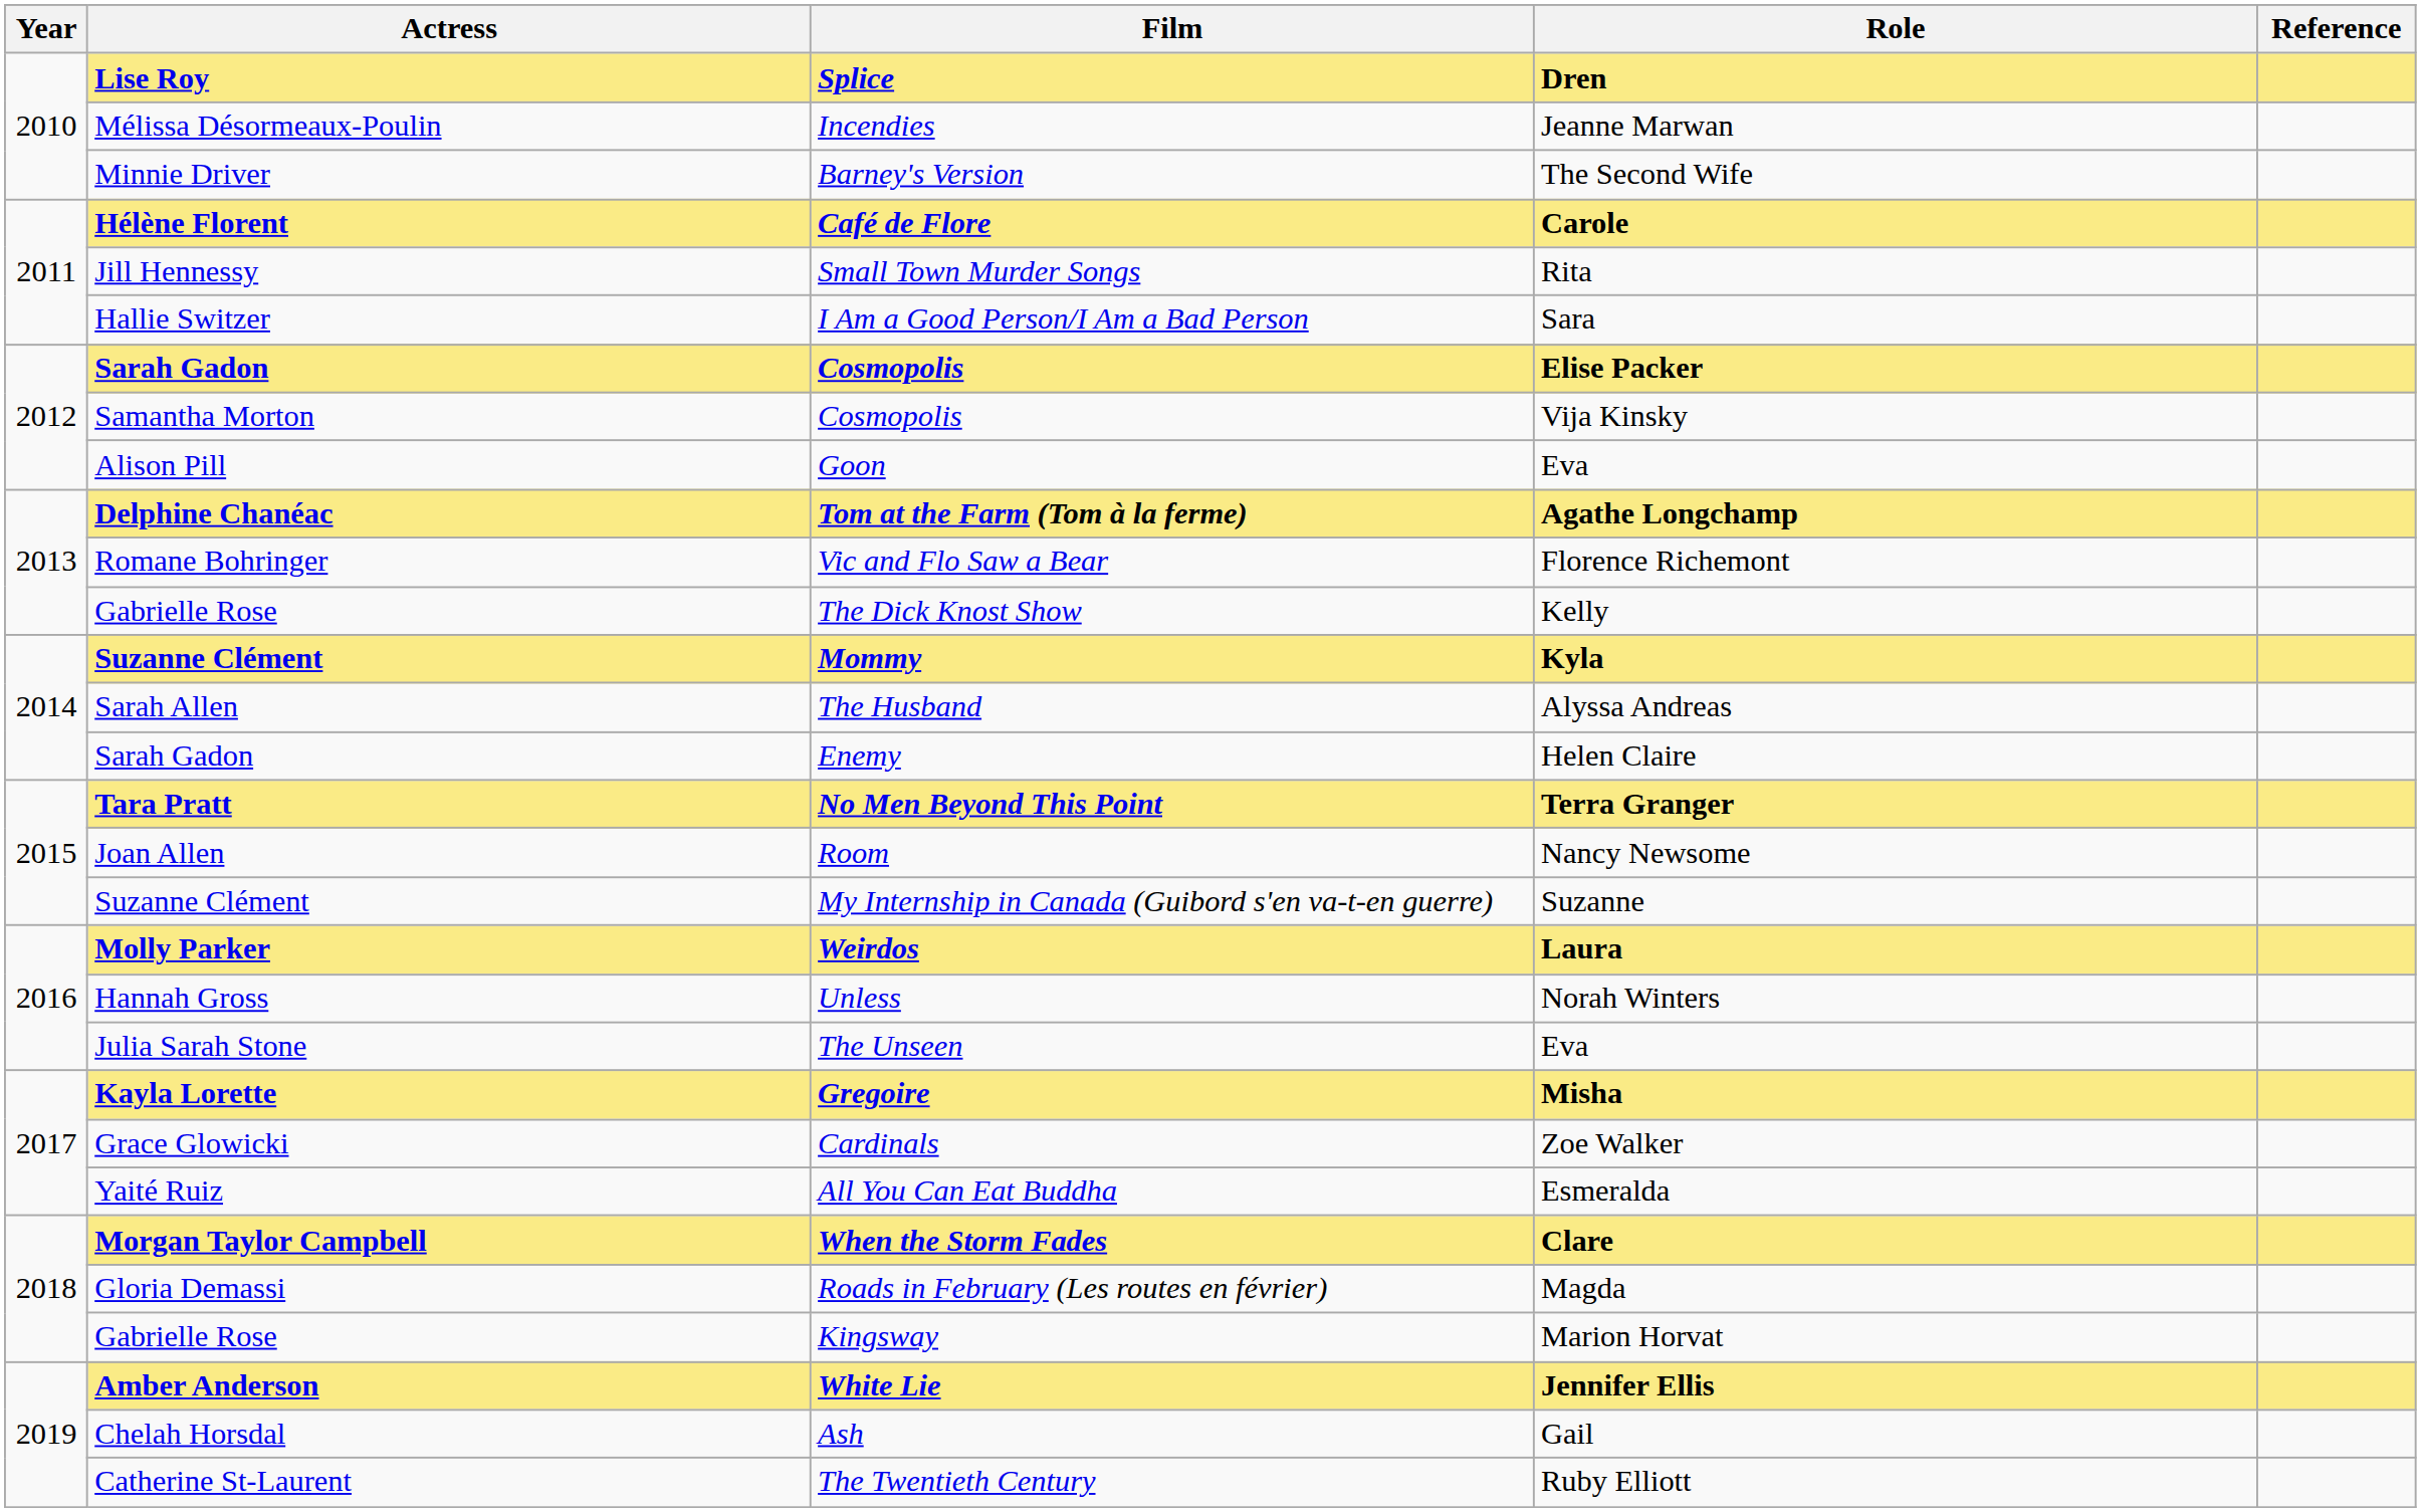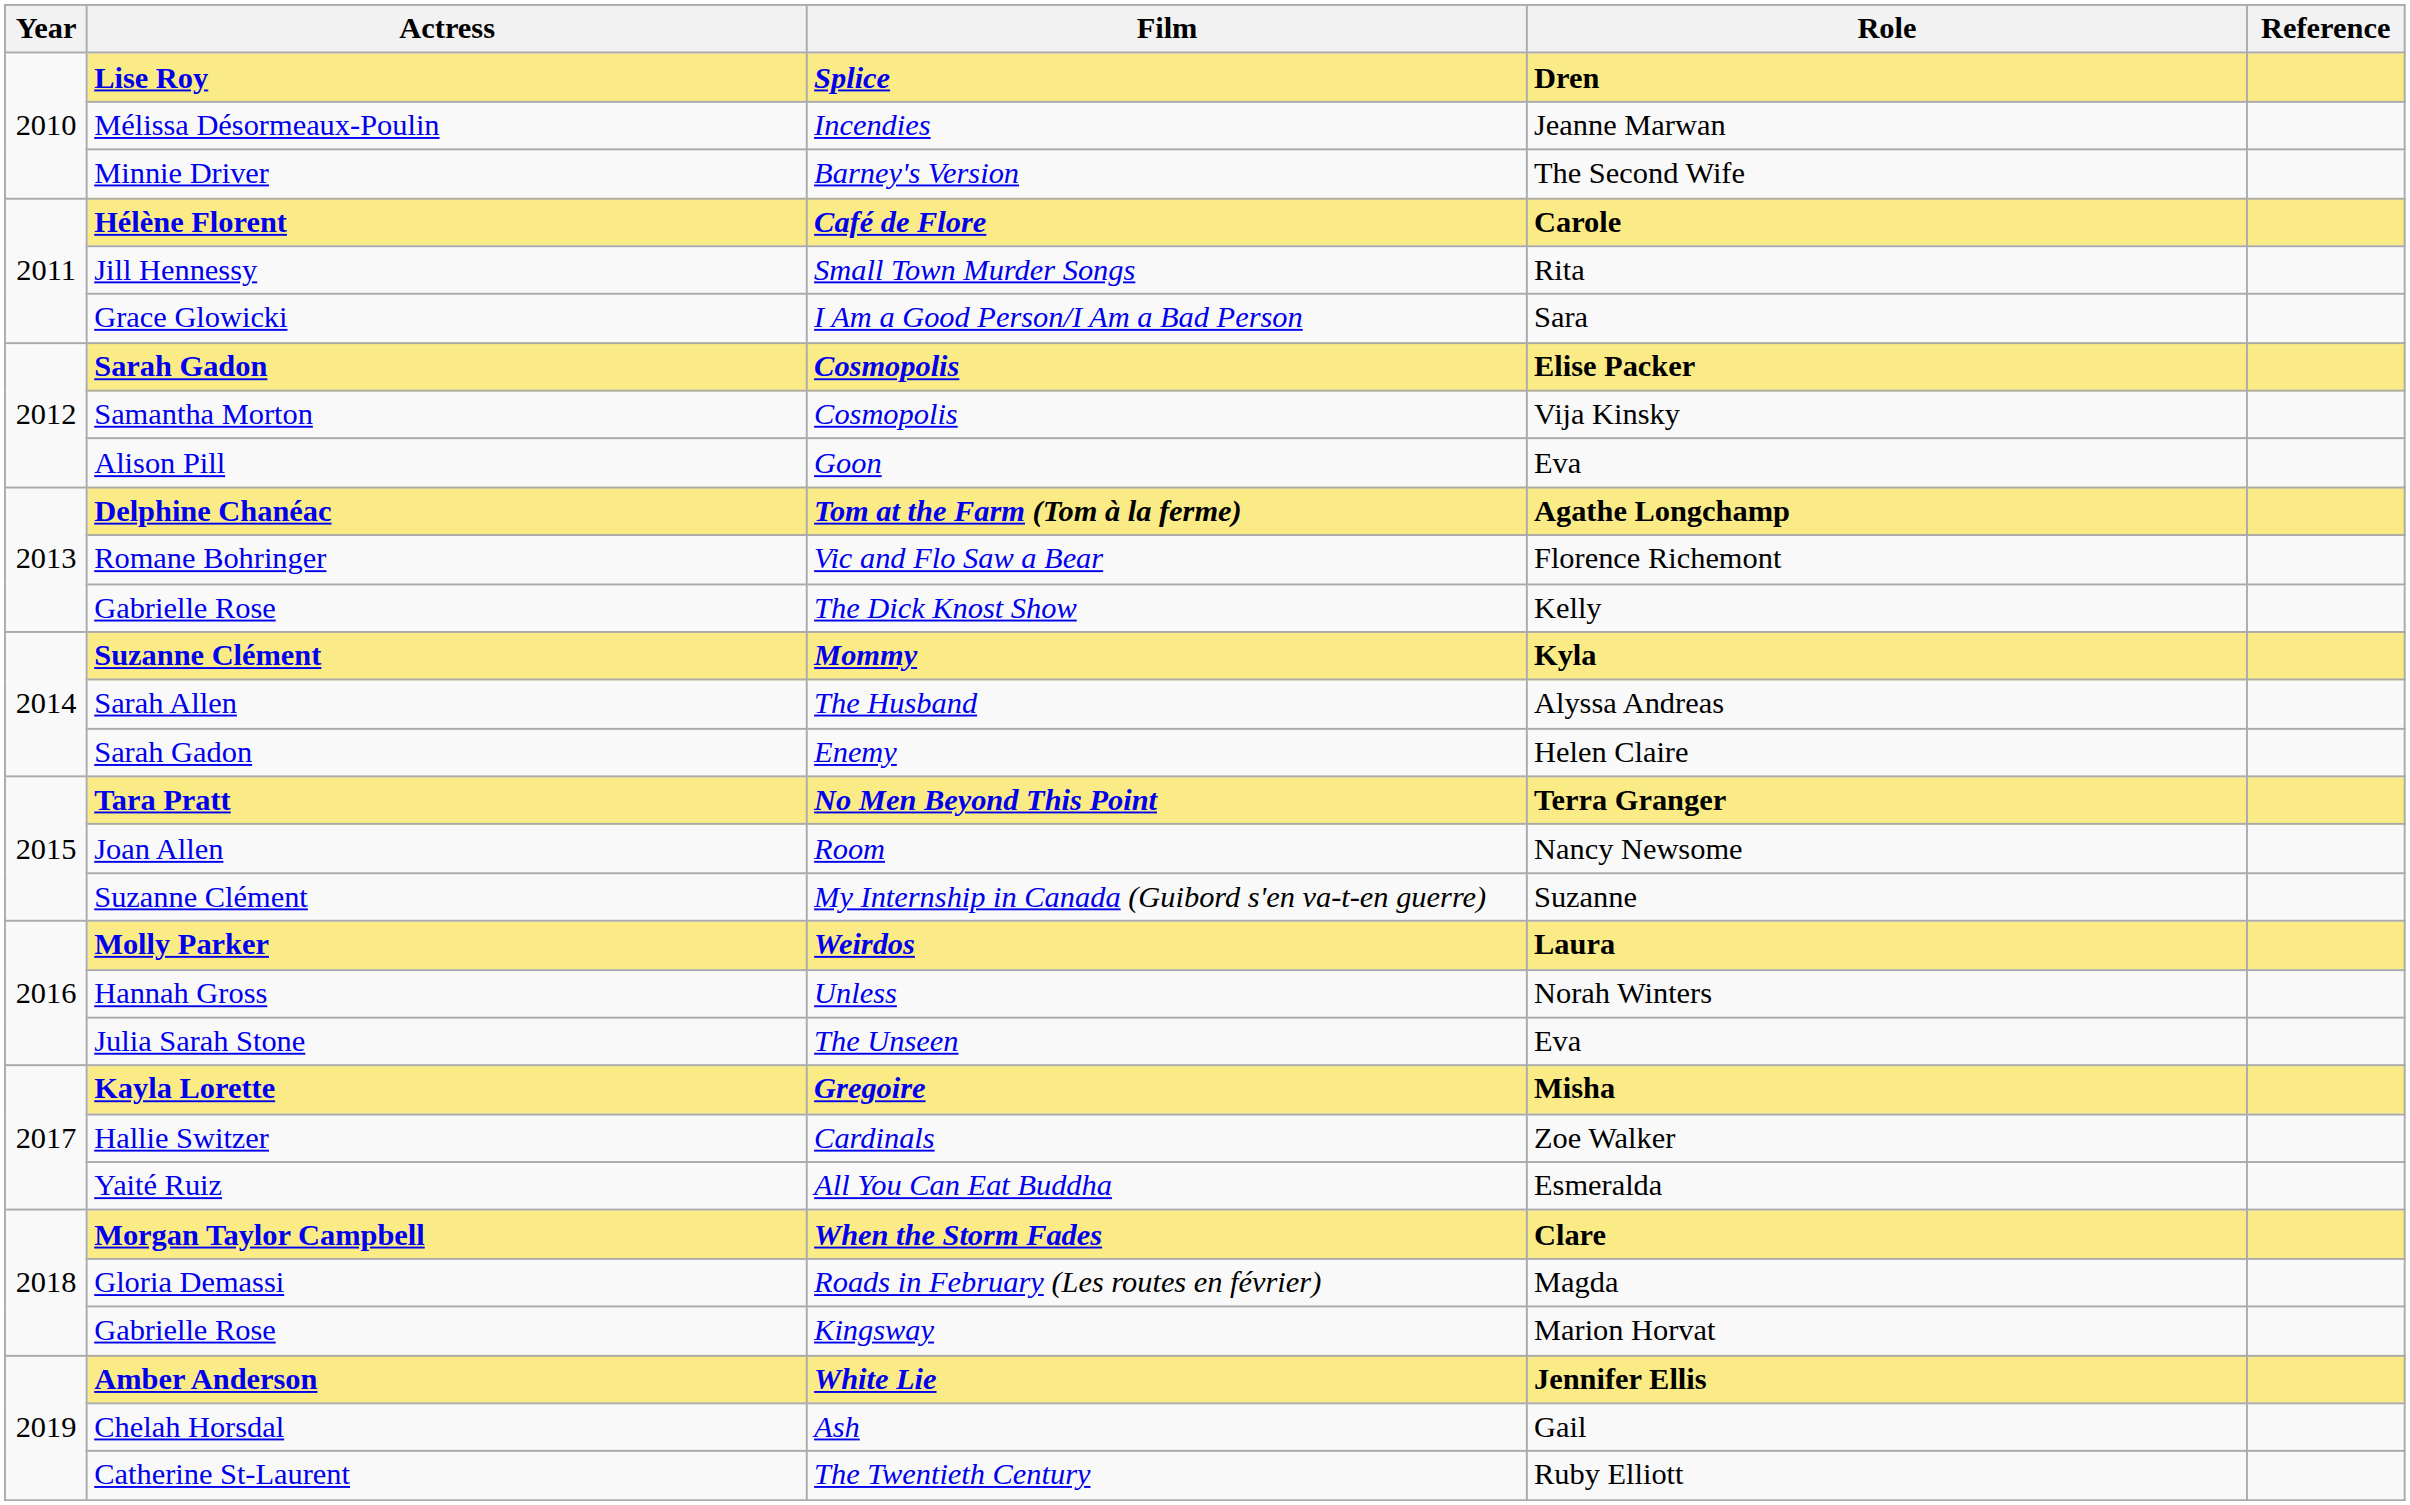 <table class="wikitable" width="100%" cellpadding="5">
 <tr>
 <th>Year</th>
 <th width=30%>Actress</th>
 <th width=30%>Film</th>
 <th width=30%>Role</th>
 <th>Reference</th>
 </tr>
 <tr>
 <td style="text-align:center;" rowspan=3>2010</td>
 <td style="background:#FAEB86;"><strong><a href='#'>Lise Roy</a></strong></td>
 <td style="background:#FAEB86;"><strong><em><a href='#'>Splice</a></em></strong></td>
 <td style="background:#FAEB86;"><strong>Dren</strong></td>
 <td style="background:#FAEB86;"></td>
 </tr>
 <tr>
 <td><a href='#'>Mélissa Désormeaux-Poulin</a></td>
 <td><em><a href='#'>Incendies</a></em></td>
 <td>Jeanne Marwan</td>
 <td></td>
 </tr>
 <tr>
 <td><a href='#'>Minnie Driver</a></td>
 <td><em><a href='#'>Barney's Version</a></em></td>
 <td>The Second Wife</td>
 <td></td>
 </tr>
 <tr>
 <td style="text-align:center;" rowspan=3>2011</td>
 <td style="background:#FAEB86;"><strong><a href='#'>Hélène Florent</a></strong></td>
 <td style="background:#FAEB86;"><strong><em><a href='#'>Café de Flore</a></em></strong></td>
 <td style="background:#FAEB86;"><strong>Carole</strong></td>
 <td style="background:#FAEB86;"></td>
 </tr>
 <tr>
 <td><a href='#'>Jill Hennessy</a></td>
 <td><em><a href='#'>Small Town Murder Songs</a></em></td>
 <td>Rita</td>
 <td></td>
 </tr>
 <tr>
-<td><a href='#'>Hallie Switzer</a></td>
+<td><a href='#'>Grace Glowicki</a></td>
 <td><em><a href='#'>I Am a Good Person/I Am a Bad Person</a></em></td>
 <td>Sara</td>
 <td></td>
 </tr>
 <tr>
 <td style="text-align:center;" rowspan=3>2012</td>
 <td style="background:#FAEB86;"><strong><a href='#'>Sarah Gadon</a></strong></td>
 <td style="background:#FAEB86;"><strong><em><a href='#'>Cosmopolis</a></em></strong></td>
 <td style="background:#FAEB86;"><strong>Elise Packer</strong></td>
 <td style="background:#FAEB86;"></td>
 </tr>
 <tr>
 <td><a href='#'>Samantha Morton</a></td>
 <td><em><a href='#'>Cosmopolis</a></em></td>
 <td>Vija Kinsky</td>
 <td></td>
 </tr>
 <tr>
 <td><a href='#'>Alison Pill</a></td>
 <td><em><a href='#'>Goon</a></em></td>
 <td>Eva</td>
 <td></td>
 </tr>
 <tr>
 <td style="text-align:center;" rowspan=3>2013</td>
 <td style="background:#FAEB86;"><strong><a href='#'>Delphine Chanéac</a></strong></td>
 <td style="background:#FAEB86;"><strong><em><a href='#'>Tom at the Farm</a> (Tom à la ferme)</em></strong></td>
 <td style="background:#FAEB86;"><strong>Agathe Longchamp</strong></td>
 <td style="background:#FAEB86;"></td>
 </tr>
 <tr>
 <td><a href='#'>Romane Bohringer</a></td>
 <td><em><a href='#'>Vic and Flo Saw a Bear</a></em></td>
 <td>Florence Richemont</td>
 <td></td>
 </tr>
 <tr>
 <td><a href='#'>Gabrielle Rose</a></td>
 <td><em><a href='#'>The Dick Knost Show</a></em></td>
 <td>Kelly</td>
 <td></td>
 </tr>
 <tr>
 <td style="text-align:center;" rowspan=3>2014</td>
 <td style="background:#FAEB86;"><strong><a href='#'>Suzanne Clément</a></strong></td>
 <td style="background:#FAEB86;"><strong><em><a href='#'>Mommy</a></em></strong></td>
 <td style="background:#FAEB86;"><strong>Kyla</strong></td>
 <td style="background:#FAEB86;"></td>
 </tr>
 <tr>
 <td><a href='#'>Sarah Allen</a></td>
 <td><em><a href='#'>The Husband</a></em></td>
 <td>Alyssa Andreas</td>
 <td></td>
 </tr>
 <tr>
 <td><a href='#'>Sarah Gadon</a></td>
 <td><em><a href='#'>Enemy</a></em></td>
 <td>Helen Claire</td>
 <td></td>
 </tr>
 <tr>
 <td style="text-align:center;" rowspan=3>2015</td>
 <td style="background:#FAEB86;"><strong><a href='#'>Tara Pratt</a></strong></td>
 <td style="background:#FAEB86;"><strong><em><a href='#'>No Men Beyond This Point</a></em></strong></td>
 <td style="background:#FAEB86;"><strong>Terra Granger</strong></td>
 <td style="background:#FAEB86;"></td>
 </tr>
 <tr>
 <td><a href='#'>Joan Allen</a></td>
 <td><em><a href='#'>Room</a></em></td>
 <td>Nancy Newsome</td>
 <td></td>
 </tr>
 <tr>
 <td><a href='#'>Suzanne Clément</a></td>
 <td><em><a href='#'>My Internship in Canada</a> (Guibord s'en va-t-en guerre)</em></td>
 <td>Suzanne</td>
 <td></td>
 </tr>
 <tr>
 <td style="text-align:center;" rowspan=3>2016</td>
 <td style="background:#FAEB86;"><strong><a href='#'>Molly Parker</a></strong></td>
 <td style="background:#FAEB86;"><strong><em><a href='#'>Weirdos</a></em></strong></td>
 <td style="background:#FAEB86;"><strong>Laura</strong></td>
 <td style="background:#FAEB86;"></td>
 </tr>
 <tr>
 <td><a href='#'>Hannah Gross</a></td>
 <td><em><a href='#'>Unless</a></em></td>
 <td>Norah Winters</td>
 <td></td>
 </tr>
 <tr>
 <td><a href='#'>Julia Sarah Stone</a></td>
 <td><em><a href='#'>The Unseen</a></em></td>
 <td>Eva</td>
 <td></td>
 </tr>
 <tr>
 <td style="text-align:center;" rowspan=3>2017</td>
 <td style="background:#FAEB86;"><strong><a href='#'>Kayla Lorette</a></strong></td>
 <td style="background:#FAEB86;"><strong><em><a href='#'>Gregoire</a></em></strong></td>
 <td style="background:#FAEB86;"><strong>Misha</strong></td>
 <td style="background:#FAEB86;"></td>
 </tr>
 <tr>
-<td><a href='#'>Grace Glowicki</a></td>
+<td><a href='#'>Hallie Switzer</a></td>
 <td><em><a href='#'>Cardinals</a></em></td>
 <td>Zoe Walker</td>
 <td></td>
 </tr>
 <tr>
 <td><a href='#'>Yaité Ruiz</a></td>
 <td><em><a href='#'>All You Can Eat Buddha</a></em></td>
 <td>Esmeralda</td>
 <td></td>
 </tr>
 <tr>
 <td style="text-align:center;" rowspan=3>2018</td>
 <td style="background:#FAEB86;"><strong><a href='#'>Morgan Taylor Campbell</a></strong></td>
 <td style="background:#FAEB86;"><strong><em><a href='#'>When the Storm Fades</a></em></strong></td>
 <td style="background:#FAEB86;"><strong>Clare</strong></td>
 <td style="background:#FAEB86;"></td>
 </tr>
 <tr>
 <td><a href='#'>Gloria Demassi</a></td>
 <td><em><a href='#'>Roads in February</a> (Les routes en février)</em></td>
 <td>Magda</td>
 <td></td>
 </tr>
 <tr>
 <td><a href='#'>Gabrielle Rose</a></td>
 <td><em><a href='#'>Kingsway</a></em></td>
 <td>Marion Horvat</td>
 <td></td>
 </tr>
 <tr>
 <td style="text-align:center;" rowspan=3>2019</td>
 <td style="background:#FAEB86;"><strong><a href='#'>Amber Anderson</a></strong></td>
 <td style="background:#FAEB86;"><strong><em><a href='#'>White Lie</a></em></strong></td>
 <td style="background:#FAEB86;"><strong>Jennifer Ellis</strong></td>
 <td style="background:#FAEB86;"></td>
 </tr>
 <tr>
 <td><a href='#'>Chelah Horsdal</a></td>
 <td><em><a href='#'>Ash</a></em></td>
 <td>Gail</td>
 <td></td>
 </tr>
 <tr>
 <td><a href='#'>Catherine St-Laurent</a></td>
 <td><em><a href='#'>The Twentieth Century</a></em></td>
 <td>Ruby Elliott</td>
 <td></td>
 </tr>
 </table>
